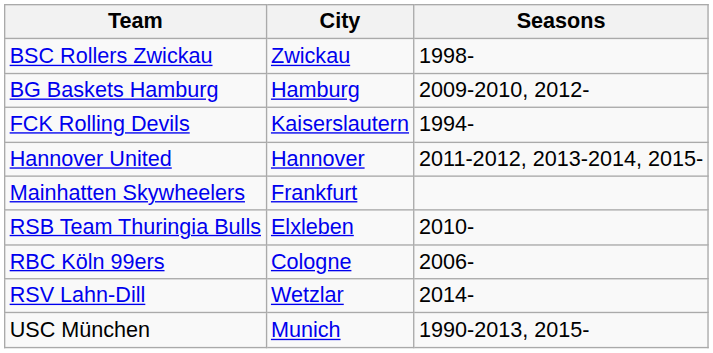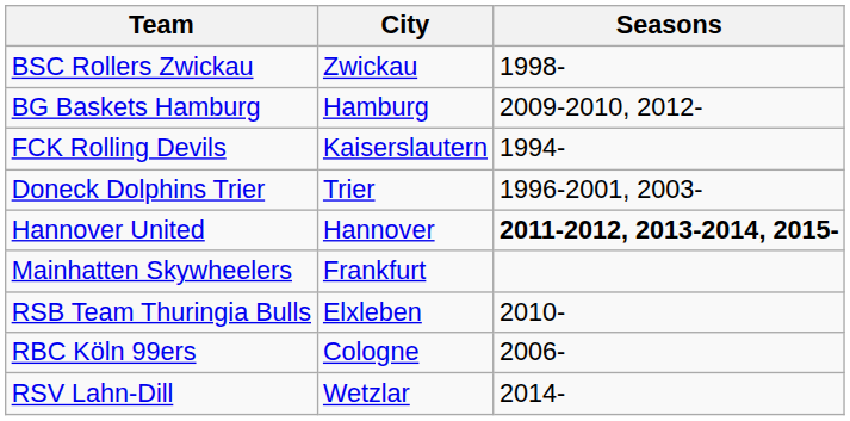 <table class="wikitable sortable" style="">
 <tr>
 <th>Team</th>
 <th>City</th>
 <th>Seasons</th>
 </tr>
 <tr>
 <td><a href='#'>BSC Rollers Zwickau</a></td>
 <td><a href='#'>Zwickau</a></td>
 <td>1998-</td>
 </tr>
 <tr>
 <td><a href='#'>BG Baskets Hamburg</a></td>
 <td><a href='#'>Hamburg</a></td>
 <td>2009-2010, 2012-</td>
 </tr>
 <tr>
 <td><a href='#'>FCK Rolling Devils</a></td>
 <td><a href='#'>Kaiserslautern</a></td>
 <td>1994-</td>
 </tr>
 <tr>
+<td><a href='#'>Doneck Dolphins Trier</a></td>
+<td><a href='#'>Trier</a></td>
+<td>1996-2001, 2003-</td>
+</tr>
+<tr>
 <td><a href='#'>Hannover United</a></td>
 <td><a href='#'>Hannover</a></td>
-<td>2011-2012, 2013-2014, 2015-</td>
+<td><strong>2011-2012, 2013-2014, 2015-</strong></td>
 </tr>
 <tr>
 <td><a href='#'>Mainhatten Skywheelers</a></td>
 <td><a href='#'>Frankfurt</a></td>
 <td></td>
 </tr>
 <tr>
 <td><a href='#'>RSB Team Thuringia Bulls</a></td>
 <td><a href='#'>Elxleben</a></td>
 <td>2010-</td>
 </tr>
 <tr>
 <td><a href='#'>RBC Köln 99ers</a></td>
 <td><a href='#'>Cologne</a></td>
 <td>2006-</td>
 </tr>
 <tr>
 <td><a href='#'>RSV Lahn-Dill</a></td>
 <td><a href='#'>Wetzlar</a></td>
 <td>2014-</td>
 </tr>
-<tr>
-<td>USC München</td>
-<td><a href='#'>Munich</a></td>
-<td>1990-2013, 2015-</td>
-</tr>
 </table>
